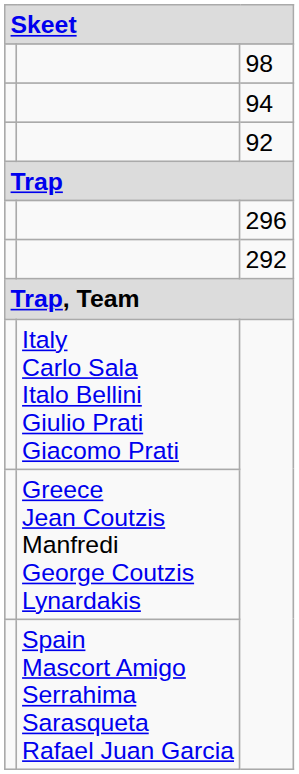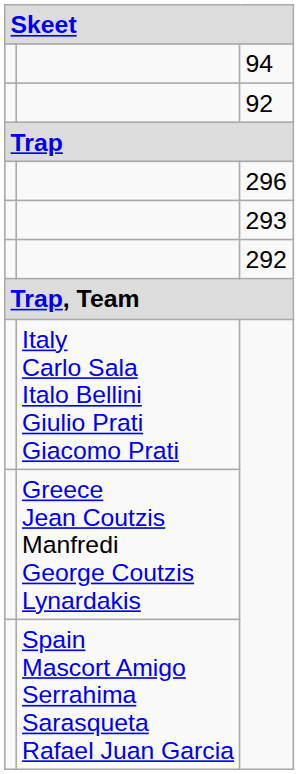 <table class="wikitable" style="font-size: 95%">
 <tr>
 <td colspan=3 style="background:#dcdcdc"><strong><a href='#'>Skeet</a></strong></td>
-</tr>
-<tr>
-<td></td>
-<td></td>
-<td>98</td>
 </tr>
 <tr>
 <td></td>
 <td></td>
 <td>94</td>
 </tr>
 <tr>
 <td></td>
 <td></td>
 <td>92</td>
 </tr>
 <tr>
 <td colspan=3 style="background:#dcdcdc"><strong><a href='#'>Trap</a></strong></td>
 </tr>
 <tr>
 <td></td>
 <td></td>
 <td>296</td>
 </tr>
 <tr>
 <td></td>
 <td></td>
+<td>293</td>
+</tr>
+<tr>
+<td></td>
+<td></td>
 <td>292</td>
 </tr>
 <tr>
 <td colspan=3 style="background:#dcdcdc"><strong><a href='#'>Trap</a>, Team</strong></td>
 </tr>
 <tr>
 <td></td>
 <td> <a href='#'>Italy</a><br><a href='#'>Carlo Sala</a><br><a href='#'>Italo Bellini</a><br><a href='#'>Giulio Prati</a><br><a href='#'>Giacomo Prati</a></td>
 </tr>
 <tr>
 <td></td>
 <td> <a href='#'>Greece</a><br><a href='#'>Jean Coutzis</a><br>Manfredi<br><a href='#'>George Coutzis</a><br><a href='#'>Lynardakis</a></td>
 </tr>
 <tr>
 <td></td>
 <td> <a href='#'>Spain</a><br><a href='#'>Mascort Amigo</a><br><a href='#'>Serrahima</a><br><a href='#'>Sarasqueta</a><br><a href='#'>Rafael Juan Garcia</a></td>
 </tr>
 </table>
